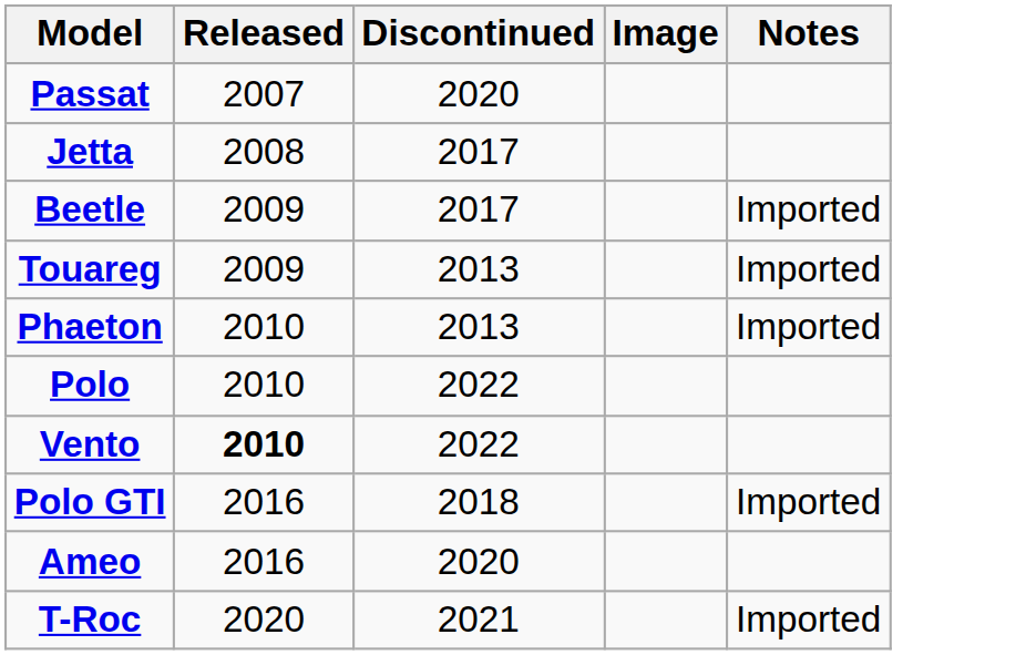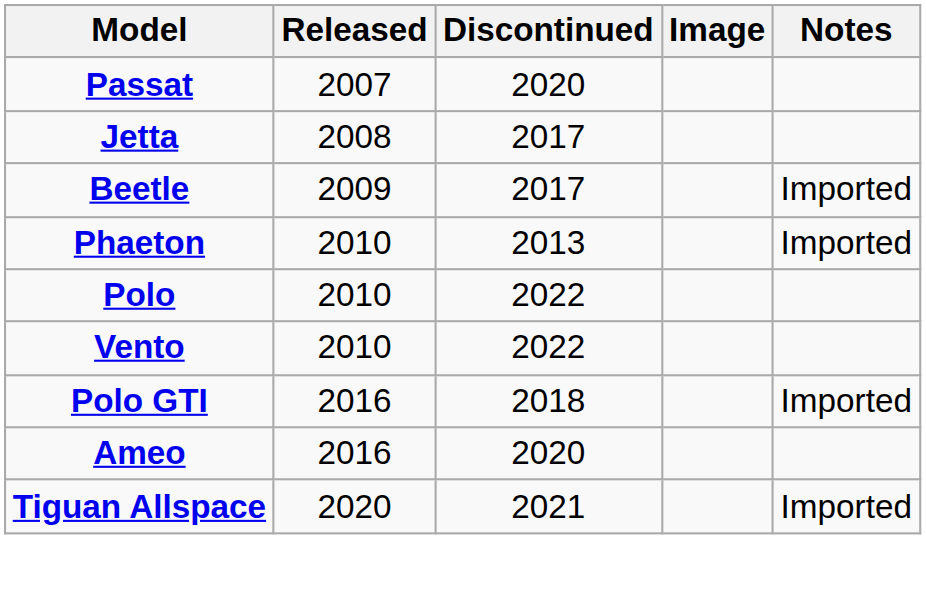 <table class="wikitable" style="text-align:center">
 <tr>
 <th>Model</th>
 <th>Released</th>
 <th>Discontinued</th>
 <th>Image</th>
 <th>Notes</th>
 </tr>
 <tr>
 <td><strong><a href='#'>Passat</a></strong></td>
 <td>2007</td>
 <td>2020</td>
 <td></td>
 <td></td>
 </tr>
 <tr>
 <td><strong><a href='#'>Jetta</a></strong></td>
 <td>2008</td>
 <td>2017</td>
 <td></td>
 <td></td>
 </tr>
 <tr>
 <td><strong><a href='#'>Beetle</a></strong></td>
 <td>2009</td>
 <td>2017</td>
 <td></td>
 <td>Imported</td>
 </tr>
 <tr>
-<td><strong><a href='#'>Touareg</a></strong></td>
-<td>2009</td>
-<td>2013</td>
-<td></td>
-<td>Imported</td>
-</tr>
-<tr>
 <td><strong><a href='#'>Phaeton</a></strong></td>
 <td>2010</td>
 <td>2013</td>
 <td></td>
 <td>Imported</td>
 </tr>
 <tr>
 <td><strong><a href='#'>Polo</a></strong></td>
 <td>2010</td>
 <td>2022</td>
 <td></td>
 <td></td>
 </tr>
 <tr>
 <td><strong><a href='#'>Vento</a></strong></td>
-<td><strong>2010</strong></td>
+<td>2010</td>
 <td>2022</td>
 <td></td>
 <td></td>
 </tr>
 <tr>
 <td><strong><a href='#'>Polo GTI</a></strong></td>
 <td>2016</td>
 <td>2018</td>
 <td></td>
 <td>Imported</td>
 </tr>
 <tr>
 <td><strong><a href='#'>Ameo</a></strong></td>
 <td>2016</td>
 <td>2020</td>
 <td></td>
 <td></td>
 </tr>
 <tr>
-<td><strong><a href='#'>T-Roc</a></strong></td>
+<td><strong><a href='#'>Tiguan Allspace</a></strong></td>
 <td>2020</td>
 <td>2021</td>
 <td></td>
 <td>Imported</td>
 </tr>
 </table>
